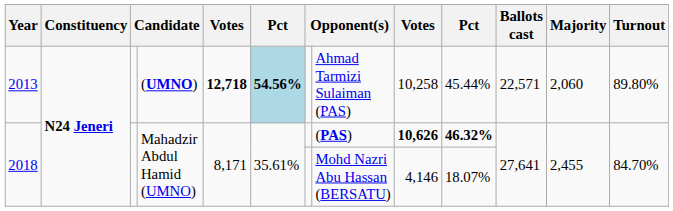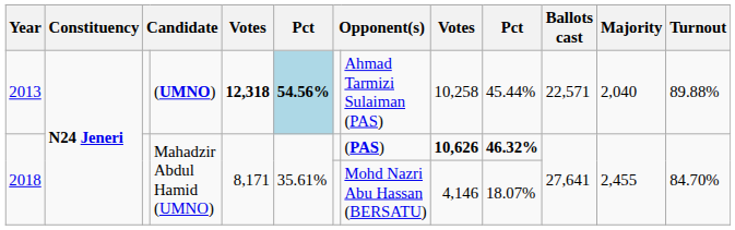 <table class="wikitable" style="margin:0.5em ; font-size:95%">
 <tr>
 <th>Year</th>
 <th>Constituency</th>
 <th colspan=2>Candidate</th>
 <th>Votes</th>
 <th>Pct</th>
 <th colspan=2>Opponent(s)</th>
 <th>Votes</th>
 <th>Pct</th>
 <th>Ballots cast</th>
 <th>Majority</th>
 <th>Turnout</th>
 </tr>
 <tr>
 <td><a href='#'>2013</a></td>
 <td rowspan=3><strong>N24 <a href='#'>Jeneri</a></strong></td>
 <td></td>
 <td> (<a href='#'><strong>UMNO</strong></a>)</td>
-<td align="right"><strong>12,718</strong></td>
+<td align="right"><strong>12,318</strong></td>
 <td style="background: lightblue;"><strong>54.56%</strong></td>
 <td></td>
 <td><a href='#'>Ahmad Tarmizi Sulaiman</a> (<a href='#'>PAS</a>)</td>
 <td align="right">10,258</td>
 <td>45.44%</td>
 <td>22,571</td>
-<td>2,060</td>
-<td>89.80%</td>
+<td>2,040</td>
+<td>89.88%</td>
 </tr>
 <tr>
 <td rowspan=2><a href='#'>2018</a></td>
 <td rowspan=2 ></td>
 <td rowspan=2>Mahadzir Abdul Hamid (<a href='#'>UMNO</a>)</td>
 <td rowspan=2 align=right>8,171</td>
 <td rowspan=2>35.61%</td>
 <td></td>
 <td> (<a href='#'><strong>PAS</strong></a>)</td>
 <td align=right><strong>10,626</strong></td>
 <td><strong>46.32%</strong></td>
 <td rowspan=2>27,641</td>
 <td rowspan=2>2,455</td>
 <td rowspan=2>84.70%</td>
 </tr>
 <tr>
 <td></td>
 <td><a href='#'>Mohd Nazri Abu Hassan</a> (<a href='#'>BERSATU</a>)</td>
 <td align="right">4,146</td>
 <td>18.07%</td>
 </tr>
 </table>
